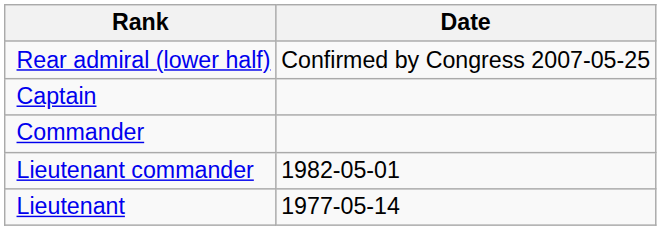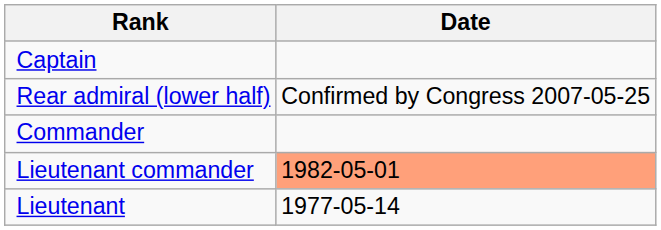 <table class="wikitable floatright mw-collapsible mw-collapsed nowrap">
 <tr>
 <th>Rank</th>
 <th>Date</th>
 </tr>
 <tr>
+<td> <a href='#'>Captain</a></td>
+<td></td>
+</tr>
+<tr>
 <td> <a href='#'>Rear admiral (lower half)</a></td>
 <td>Confirmed by Congress 2007-05-25</td>
-</tr>
-<tr>
-<td> <a href='#'>Captain</a></td>
-<td></td>
 </tr>
 <tr>
 <td> <a href='#'>Commander</a></td>
 <td></td>
 </tr>
 <tr>
 <td> <a href='#'>Lieutenant commander</a></td>
-<td>1982-05-01</td>
+<td style="background: lightsalmon;">1982-05-01</td>
 </tr>
 <tr>
 <td> <a href='#'>Lieutenant</a></td>
 <td>1977-05-14</td>
 </tr>
 </table>
